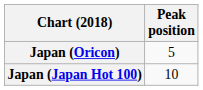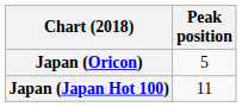 <table class="wikitable plainrowheaders" style="text-align:center;">
 <tr>
 <th>Chart (2018)</th>
 <th>Peak<br>position</th>
 </tr>
 <tr>
 <th scope="row">Japan (<a href='#'>Oricon</a>)</th>
 <td>5</td>
 </tr>
 <tr>
 <th scope="row">Japan (<a href='#'>Japan Hot 100</a>)</th>
-<td>10</td>
+<td>11</td>
 </tr>
 </table>
